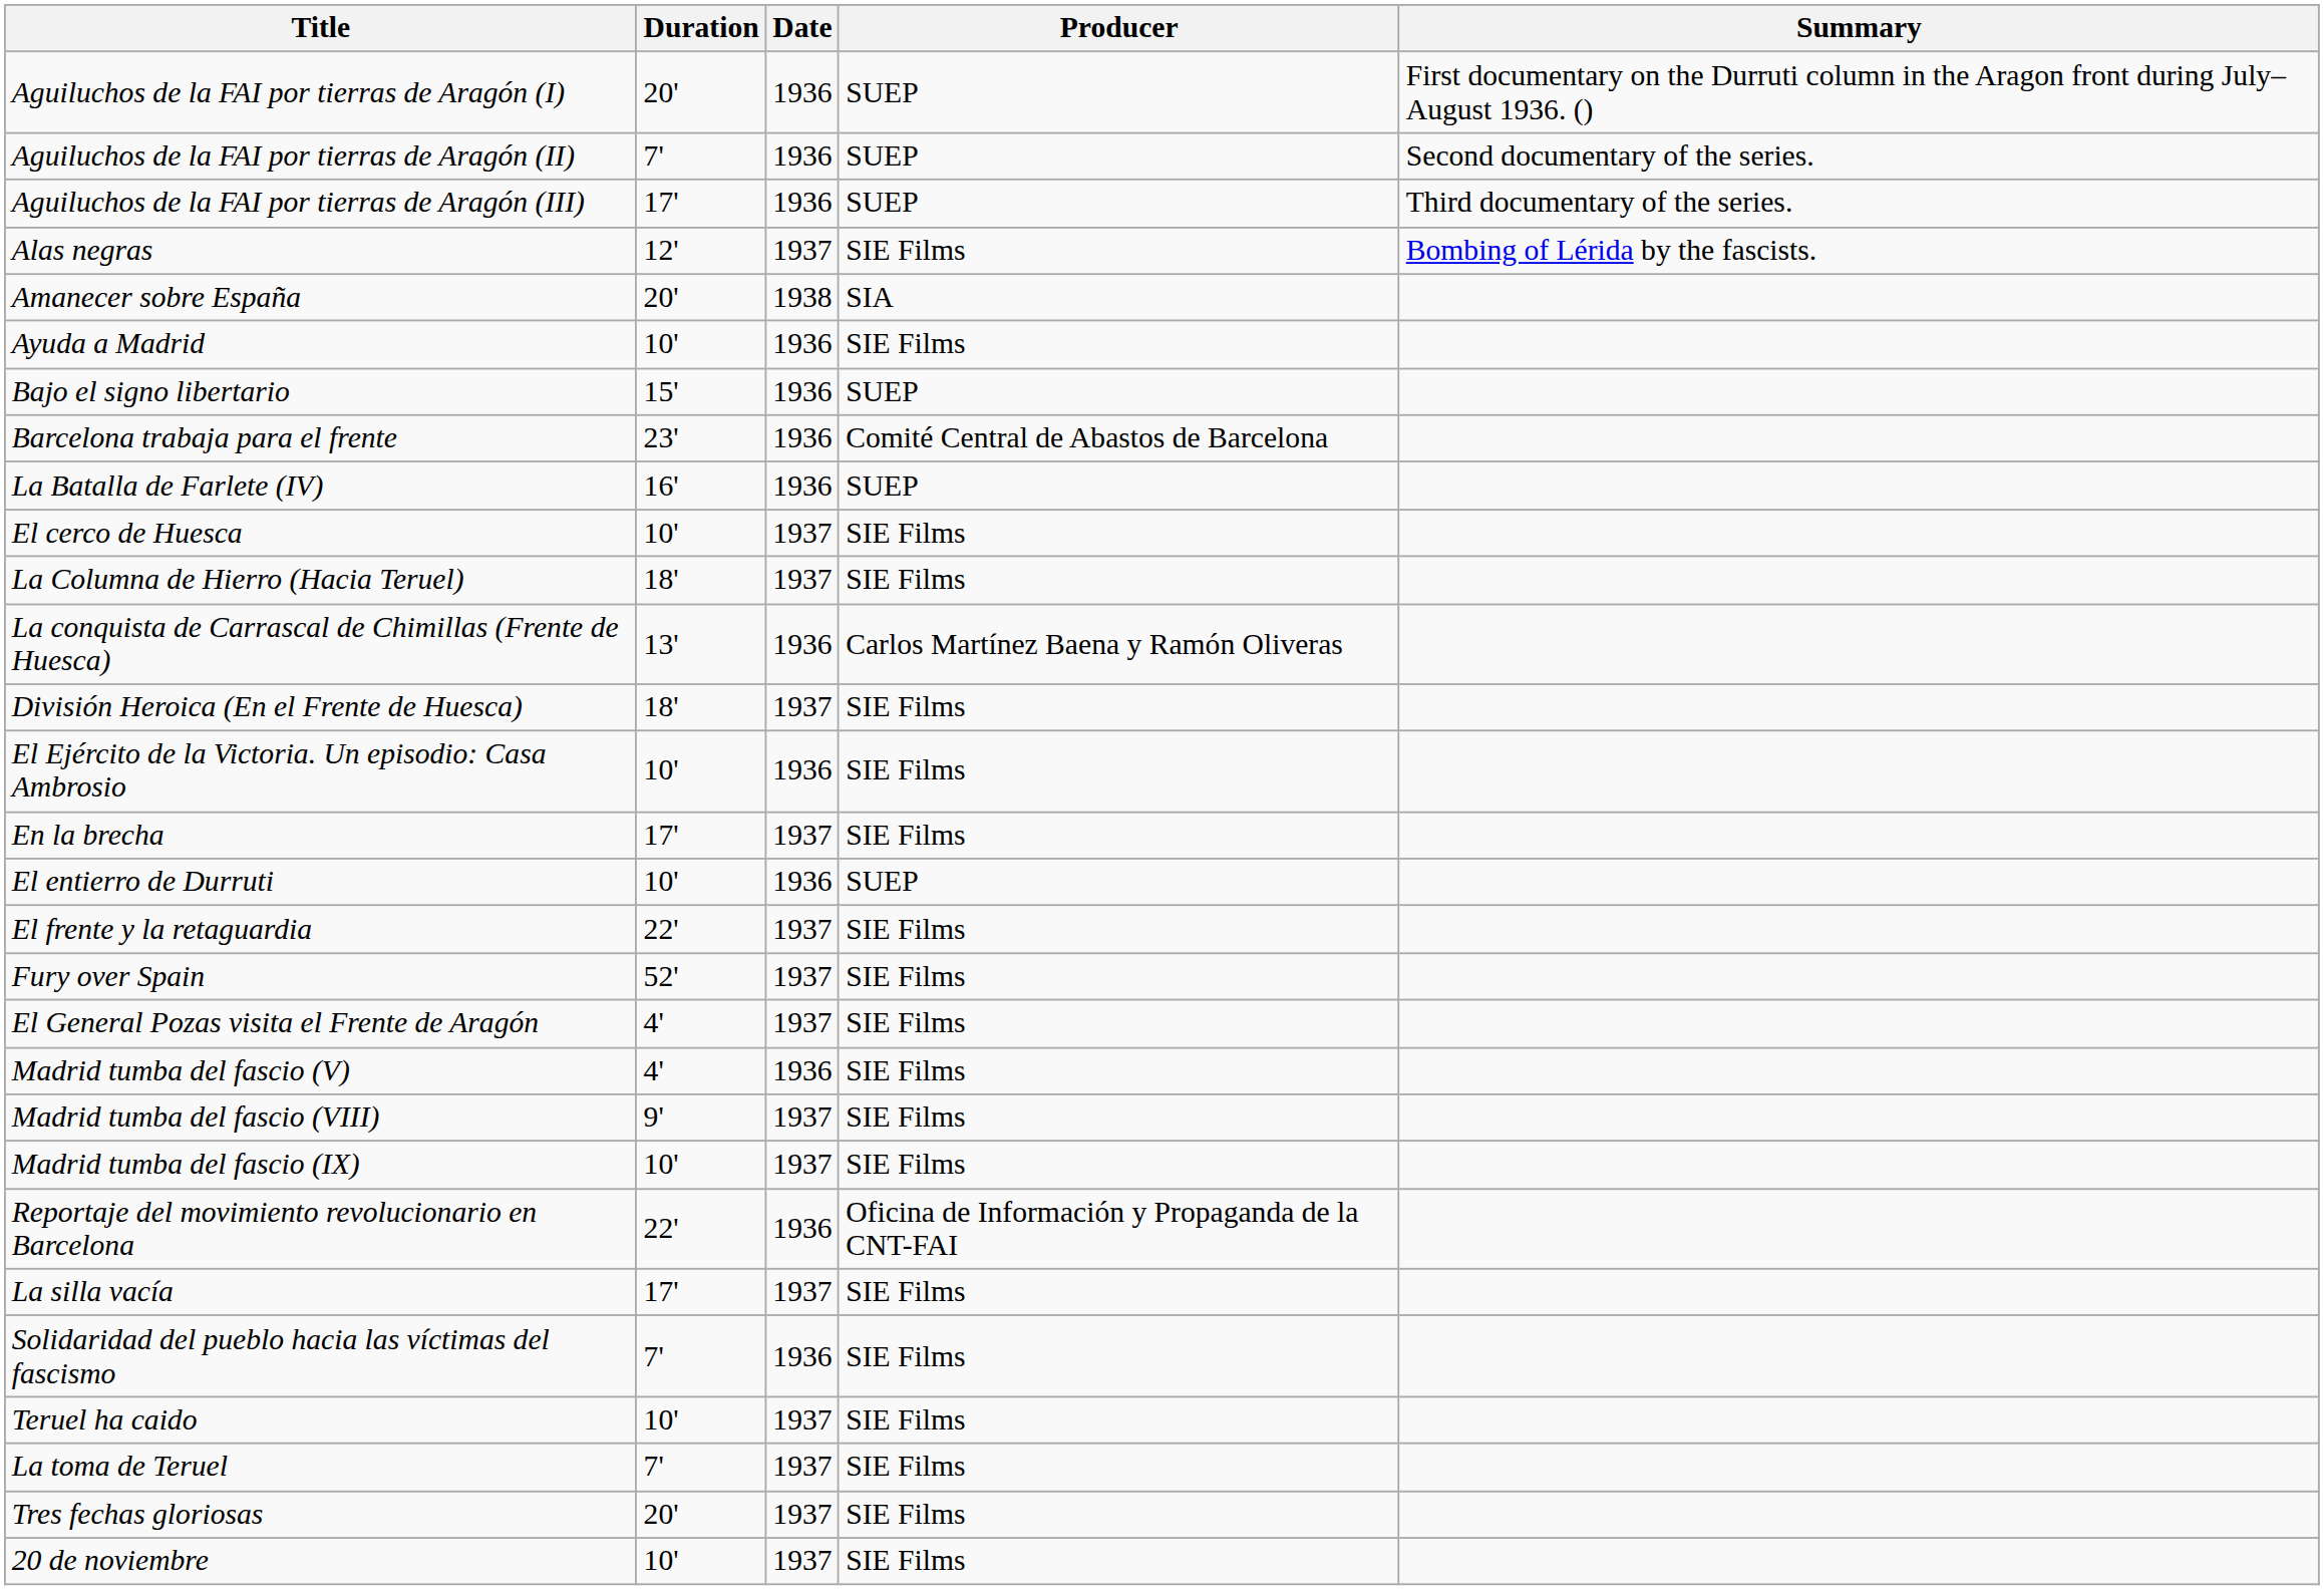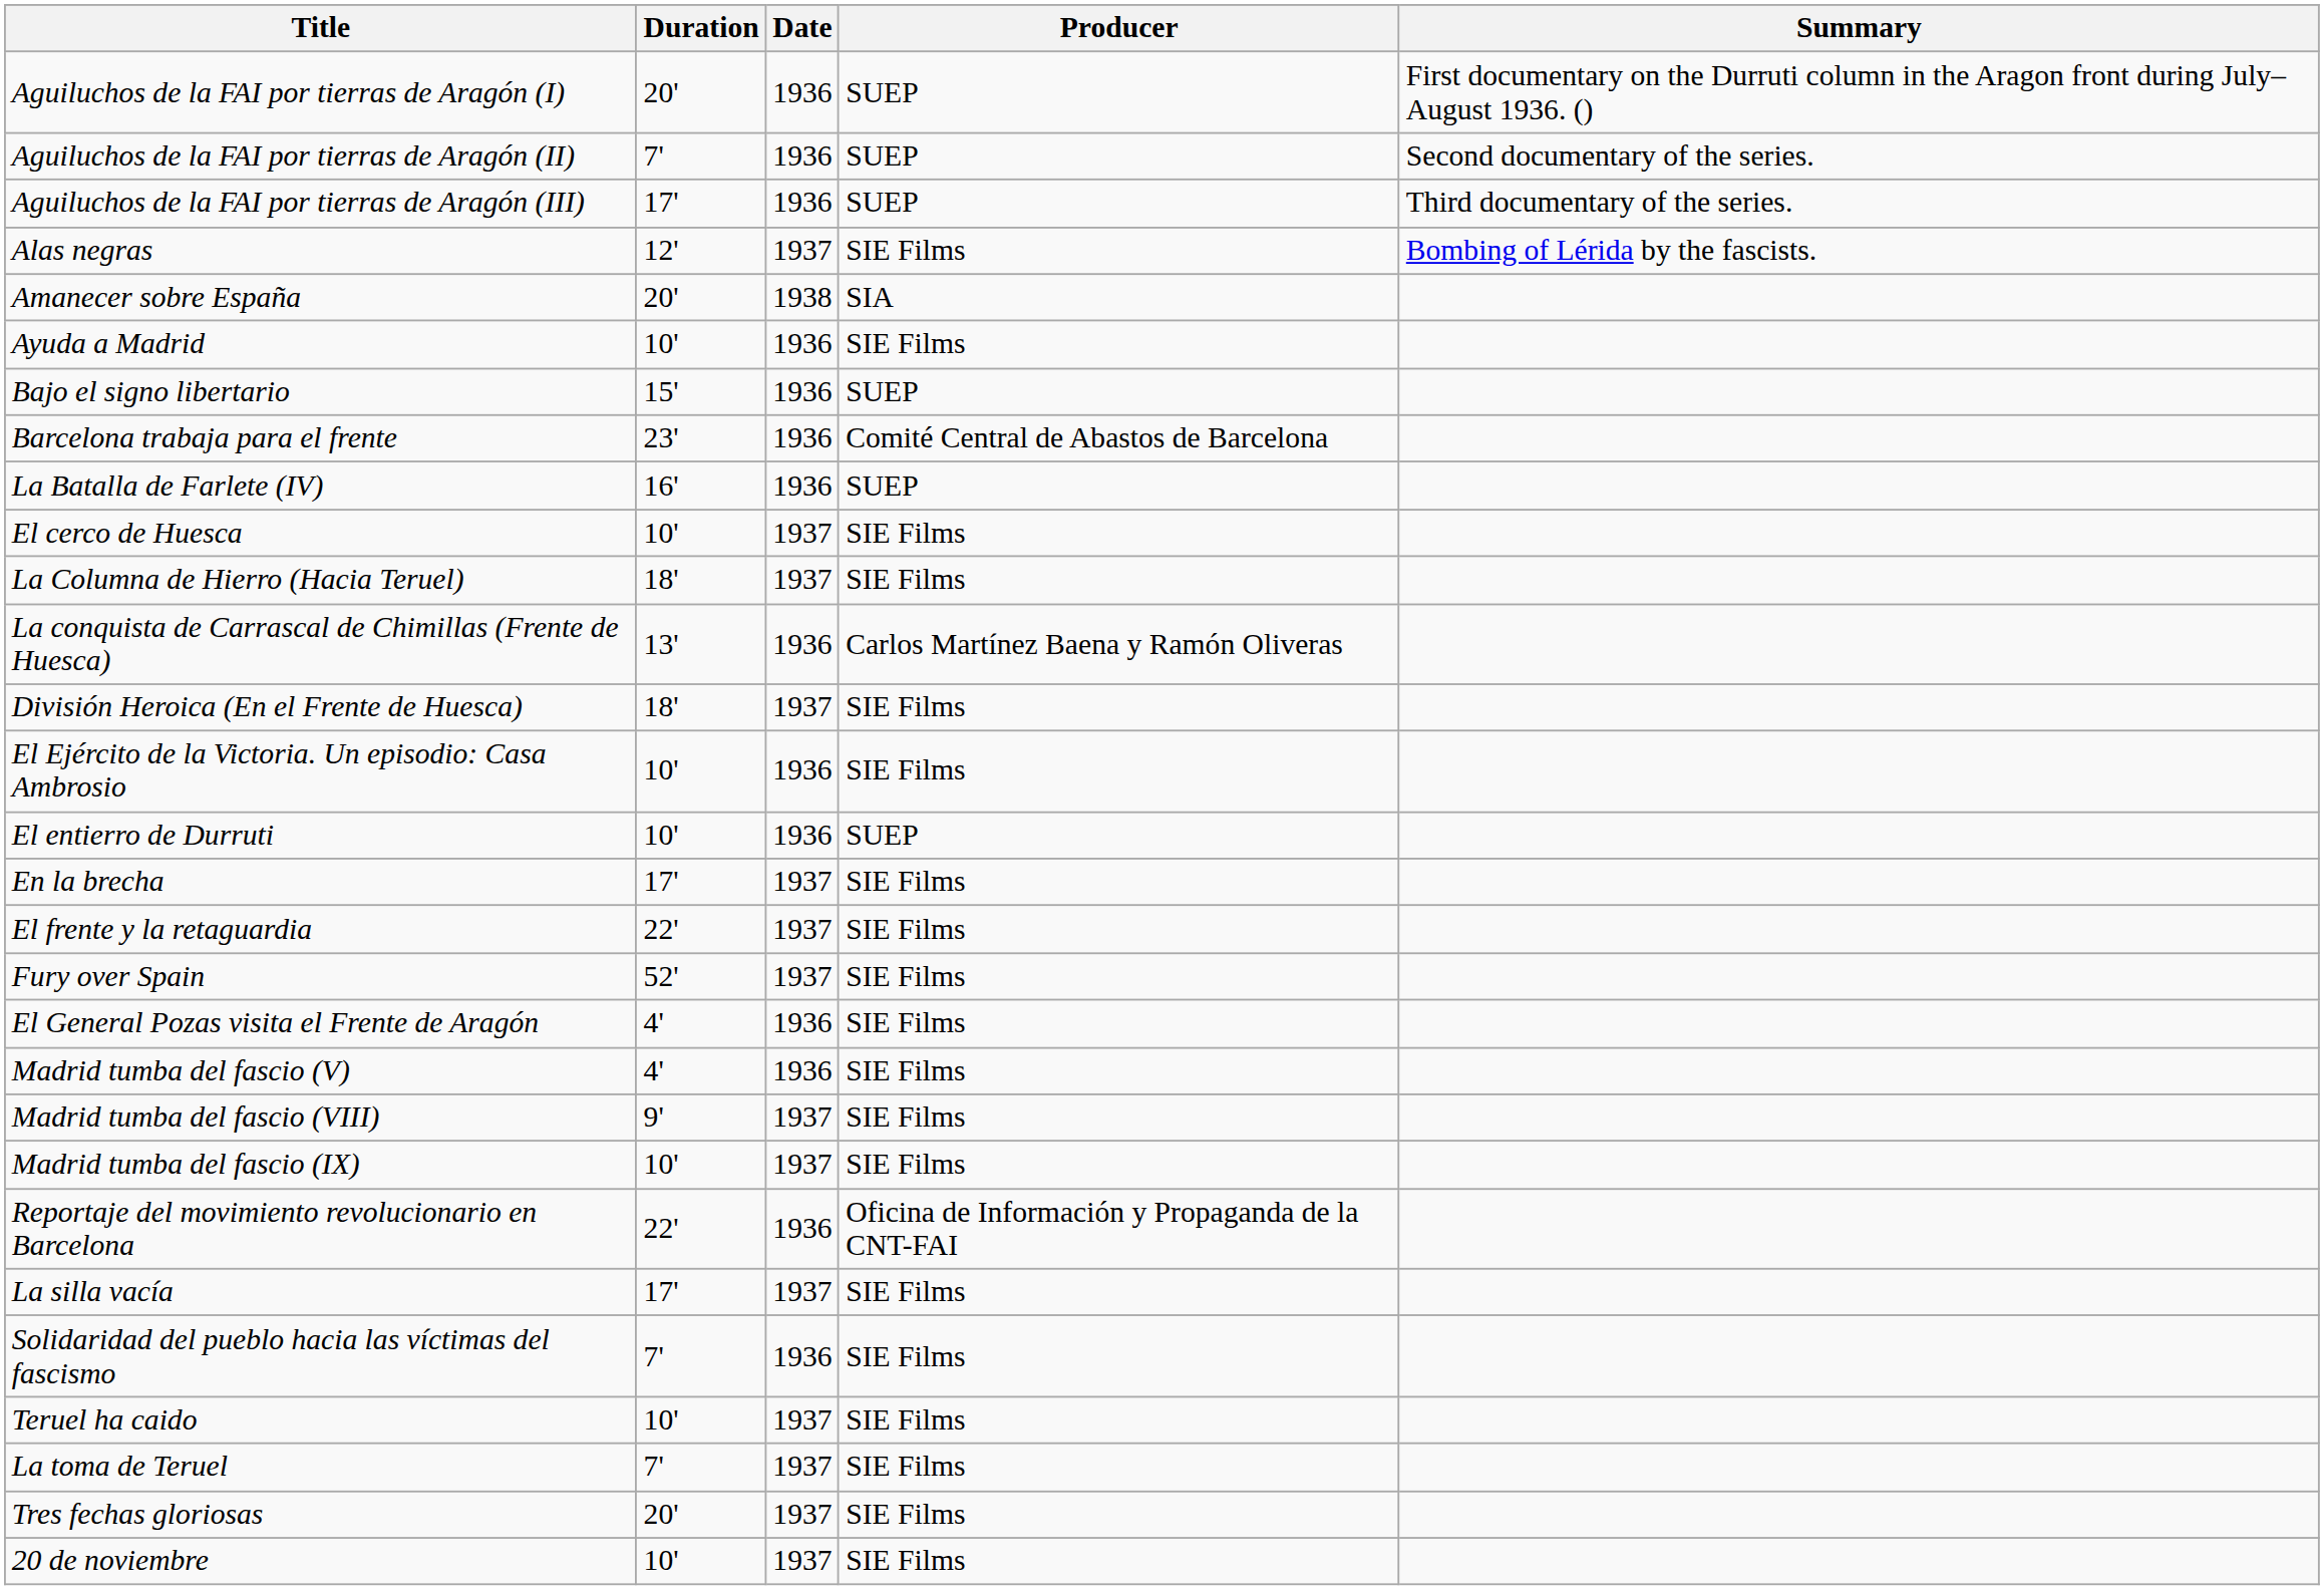 <table class="wikitable sortable">
 <tr>
 <th>Title</th>
 <th>Duration</th>
 <th>Date</th>
 <th>Producer</th>
 <th>Summary</th>
 </tr>
 <tr>
 <td><em>Aguiluchos de la FAI por tierras de Aragón (I)</em></td>
 <td>20'</td>
 <td>1936</td>
 <td>SUEP</td>
 <td>First documentary on the Durruti column in the Aragon front during July–August 1936. ()</td>
 </tr>
 <tr>
 <td><em>Aguiluchos de la FAI por tierras de Aragón (II)</em></td>
 <td>7'</td>
 <td>1936</td>
 <td>SUEP</td>
 <td>Second documentary of the series.</td>
 </tr>
 <tr>
 <td><em>Aguiluchos de la FAI por tierras de Aragón (III)</em></td>
 <td>17'</td>
 <td>1936</td>
 <td>SUEP</td>
 <td>Third  documentary of the series.</td>
 </tr>
 <tr>
 <td><em>Alas negras</em></td>
 <td>12'</td>
 <td>1937</td>
 <td>SIE Films</td>
 <td><a href='#'>Bombing of Lérida</a> by the fascists.</td>
 </tr>
 <tr>
 <td><em>Amanecer sobre España</em></td>
 <td>20'</td>
 <td>1938</td>
 <td>SIA</td>
 <td></td>
 </tr>
 <tr>
 <td><em>Ayuda a Madrid</em></td>
 <td>10'</td>
 <td>1936</td>
 <td>SIE Films</td>
 </tr>
 <tr>
 <td><em>Bajo el signo libertario</em></td>
 <td>15'</td>
 <td>1936</td>
 <td>SUEP</td>
 <td></td>
 </tr>
 <tr>
 <td><em>Barcelona trabaja para el frente</em></td>
 <td>23'</td>
 <td>1936</td>
 <td>Comité Central de Abastos de Barcelona</td>
 <td></td>
 </tr>
 <tr>
 <td><em>La Batalla de Farlete (IV)</em></td>
 <td>16'</td>
 <td>1936</td>
 <td>SUEP</td>
 <td></td>
 </tr>
 <tr>
 <td><em>El cerco de Huesca</em></td>
 <td>10'</td>
 <td>1937</td>
 <td>SIE Films</td>
 <td></td>
 </tr>
 <tr>
 <td><em>La Columna de Hierro (Hacia Teruel)</em></td>
 <td>18'</td>
 <td>1937</td>
 <td>SIE Films</td>
 <td></td>
 </tr>
 <tr>
 <td><em>La conquista de Carrascal de Chimillas (Frente de Huesca)</em></td>
 <td>13'</td>
 <td>1936</td>
 <td>Carlos Martínez Baena y Ramón Oliveras</td>
 <td></td>
 </tr>
 <tr>
 <td><em>División Heroica (En el Frente de Huesca)</em></td>
 <td>18'</td>
 <td>1937</td>
 <td>SIE Films</td>
 <td></td>
 </tr>
 <tr>
 <td><em>El Ejército de la Victoria. Un episodio: Casa Ambrosio</em></td>
 <td>10'</td>
 <td>1936</td>
 <td>SIE Films</td>
 <td></td>
 </tr>
 <tr>
+<td><em>El entierro de Durruti</em></td>
+<td>10'</td>
+<td>1936</td>
+<td>SUEP</td>
+<td></td>
+</tr>
+<tr>
 <td><em>En la brecha</em></td>
 <td>17'</td>
 <td>1937</td>
 <td>SIE Films</td>
-<td></td>
-</tr>
-<tr>
-<td><em>El entierro de Durruti</em></td>
-<td>10'</td>
-<td>1936</td>
-<td>SUEP</td>
 <td></td>
 </tr>
 <tr>
 <td><em>El frente y la retaguardia</em></td>
 <td>22'</td>
 <td>1937</td>
 <td>SIE Films</td>
 <td></td>
 </tr>
 <tr>
 <td><em>Fury over Spain</em></td>
 <td>52'</td>
 <td>1937</td>
 <td>SIE Films</td>
 <td></td>
 </tr>
 <tr>
 <td><em>El General Pozas visita el Frente de Aragón</em></td>
 <td>4'</td>
-<td>1937</td>
+<td>1936</td>
 <td>SIE Films</td>
 <td></td>
 </tr>
 <tr>
 <td><em>Madrid tumba del fascio (V)</em></td>
 <td>4'</td>
 <td>1936</td>
 <td>SIE Films</td>
 <td></td>
 </tr>
 <tr>
 <td><em>Madrid tumba del fascio (VIII)</em></td>
 <td>9'</td>
 <td>1937</td>
 <td>SIE Films</td>
 <td></td>
 </tr>
 <tr>
 <td><em>Madrid tumba del fascio (IX)</em></td>
 <td>10'</td>
 <td>1937</td>
 <td>SIE Films</td>
 <td></td>
 </tr>
 <tr>
 <td><em>Reportaje del movimiento revolucionario en Barcelona</em></td>
 <td>22'</td>
 <td>1936</td>
 <td>Oficina de Información y Propaganda de la CNT-FAI</td>
 <td></td>
 </tr>
 <tr>
 <td><em>La silla vacía</em></td>
 <td>17'</td>
 <td>1937</td>
 <td>SIE Films</td>
 <td></td>
 </tr>
 <tr>
 <td><em>Solidaridad del pueblo hacia las víctimas del fascismo</em></td>
 <td>7'</td>
 <td>1936</td>
 <td>SIE Films</td>
 <td></td>
 </tr>
 <tr>
 <td><em>Teruel ha caido</em></td>
 <td>10'</td>
 <td>1937</td>
 <td>SIE Films</td>
 <td></td>
 </tr>
 <tr>
 <td><em>La toma de Teruel</em></td>
 <td>7'</td>
 <td>1937</td>
 <td>SIE Films</td>
 <td></td>
 </tr>
 <tr>
 <td><em>Tres fechas gloriosas</em></td>
 <td>20'</td>
 <td>1937</td>
 <td>SIE Films</td>
 <td></td>
 </tr>
 <tr>
 <td><em>20 de noviembre</em></td>
 <td>10'</td>
 <td>1937</td>
 <td>SIE Films</td>
 <td></td>
 </tr>
 </table>
